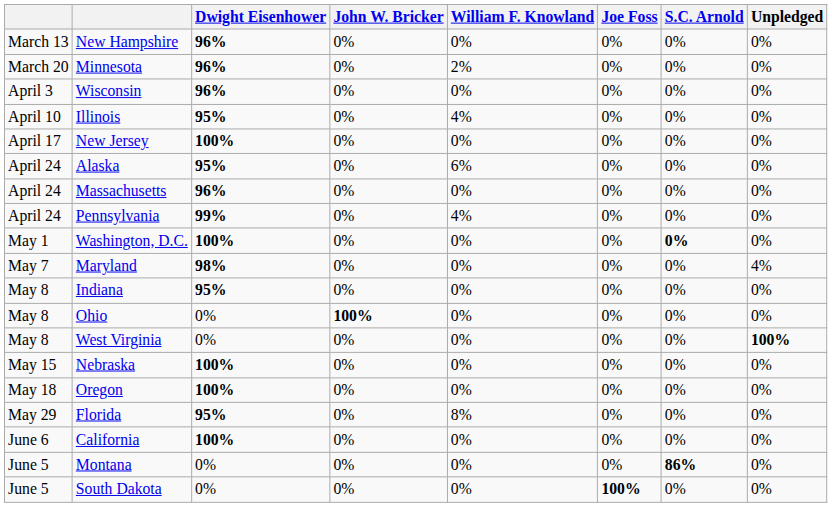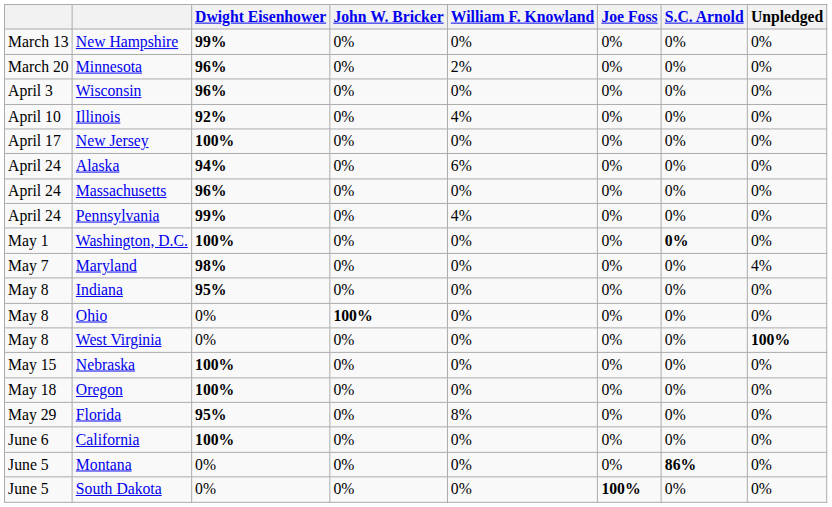 <table class="wikitable">
 <tr>
 <th></th>
 <th></th>
 <th><a href='#'>Dwight Eisenhower</a></th>
 <th><a href='#'>John W. Bricker</a></th>
 <th><a href='#'>William F. Knowland</a></th>
 <th><a href='#'>Joe Foss</a> </th>
 <th><a href='#'>S.C. Arnold</a> </th>
 <th>Unpledged</th>
 </tr>
 <tr>
 <td>March 13</td>
 <td><a href='#'>New Hampshire</a></td>
-<td><strong>96%</strong></td>
+<td><strong>99%</strong></td>
 <td>0%</td>
 <td>0%</td>
 <td>0%</td>
 <td>0%</td>
 <td>0%</td>
 </tr>
 <tr>
 <td>March 20</td>
 <td><a href='#'>Minnesota</a></td>
 <td><strong>96%</strong></td>
 <td>0%</td>
 <td>2%</td>
 <td>0%</td>
 <td>0%</td>
 <td>0%</td>
 </tr>
 <tr>
 <td>April 3</td>
 <td><a href='#'>Wisconsin</a></td>
 <td><strong>96%</strong></td>
 <td>0%</td>
 <td>0%</td>
 <td>0%</td>
 <td>0%</td>
 <td>0%</td>
 </tr>
 <tr>
 <td>April 10</td>
 <td><a href='#'>Illinois</a></td>
-<td><strong>95%</strong></td>
+<td><strong>92%</strong></td>
 <td>0%</td>
 <td>4%</td>
 <td>0%</td>
 <td>0%</td>
 <td>0%</td>
 </tr>
 <tr>
 <td>April 17</td>
 <td><a href='#'>New Jersey</a></td>
 <td><strong>100%</strong></td>
 <td>0%</td>
 <td>0%</td>
 <td>0%</td>
 <td>0%</td>
 <td>0%</td>
 </tr>
 <tr>
 <td>April 24</td>
 <td><a href='#'>Alaska</a></td>
-<td><strong>95%</strong></td>
+<td><strong>94%</strong></td>
 <td>0%</td>
 <td>6%</td>
 <td>0%</td>
 <td>0%</td>
 <td>0%</td>
 </tr>
 <tr>
 <td>April 24</td>
 <td><a href='#'>Massachusetts</a></td>
 <td><strong>96%</strong></td>
 <td>0%</td>
 <td>0%</td>
 <td>0%</td>
 <td>0%</td>
 <td>0%</td>
 </tr>
 <tr>
 <td>April 24</td>
 <td><a href='#'>Pennsylvania</a></td>
 <td><strong>99%</strong></td>
 <td>0%</td>
 <td>4%</td>
 <td>0%</td>
 <td>0%</td>
 <td>0%</td>
 </tr>
 <tr>
 <td>May 1</td>
 <td><a href='#'>Washington, D.C.</a></td>
 <td><strong>100%</strong></td>
 <td>0%</td>
 <td>0%</td>
 <td>0%</td>
 <td><strong>0%</strong></td>
 <td>0%</td>
 </tr>
 <tr>
 <td>May 7</td>
 <td><a href='#'>Maryland</a></td>
 <td><strong>98%</strong></td>
 <td>0%</td>
 <td>0%</td>
 <td>0%</td>
 <td>0%</td>
 <td>4%</td>
 </tr>
 <tr>
 <td>May 8</td>
 <td><a href='#'>Indiana</a></td>
 <td><strong>95%</strong></td>
 <td>0%</td>
 <td>0%</td>
 <td>0%</td>
 <td>0%</td>
 <td>0%</td>
 </tr>
 <tr>
 <td>May 8</td>
 <td><a href='#'>Ohio</a></td>
 <td>0%</td>
 <td><strong>100%</strong></td>
 <td>0%</td>
 <td>0%</td>
 <td>0%</td>
 <td>0%</td>
 </tr>
 <tr>
 <td>May 8</td>
 <td><a href='#'>West Virginia</a></td>
 <td>0%</td>
 <td>0%</td>
 <td>0%</td>
 <td>0%</td>
 <td>0%</td>
 <td><strong>100%</strong></td>
 </tr>
 <tr>
 <td>May 15</td>
 <td><a href='#'>Nebraska</a></td>
 <td><strong>100%</strong></td>
 <td>0%</td>
 <td>0%</td>
 <td>0%</td>
 <td>0%</td>
 <td>0%</td>
 </tr>
 <tr>
 <td>May 18</td>
 <td><a href='#'>Oregon</a></td>
 <td><strong>100%</strong></td>
 <td>0%</td>
 <td>0%</td>
 <td>0%</td>
 <td>0%</td>
 <td>0%</td>
 </tr>
 <tr>
 <td>May 29</td>
 <td><a href='#'>Florida</a></td>
 <td><strong>95%</strong></td>
 <td>0%</td>
 <td>8%</td>
 <td>0%</td>
 <td>0%</td>
 <td>0%</td>
 </tr>
 <tr>
 <td>June 6</td>
 <td><a href='#'>California</a></td>
 <td><strong>100%</strong></td>
 <td>0%</td>
 <td>0%</td>
 <td>0%</td>
 <td>0%</td>
 <td>0%</td>
 </tr>
 <tr>
 <td>June 5</td>
 <td><a href='#'>Montana</a></td>
 <td>0%</td>
 <td>0%</td>
 <td>0%</td>
 <td>0%</td>
 <td><strong>86%</strong></td>
 <td>0%</td>
 </tr>
 <tr>
 <td>June 5</td>
 <td><a href='#'>South Dakota</a></td>
 <td>0%</td>
 <td>0%</td>
 <td>0%</td>
 <td><strong>100%</strong></td>
 <td>0%</td>
 <td>0%</td>
 </tr>
 </table>
